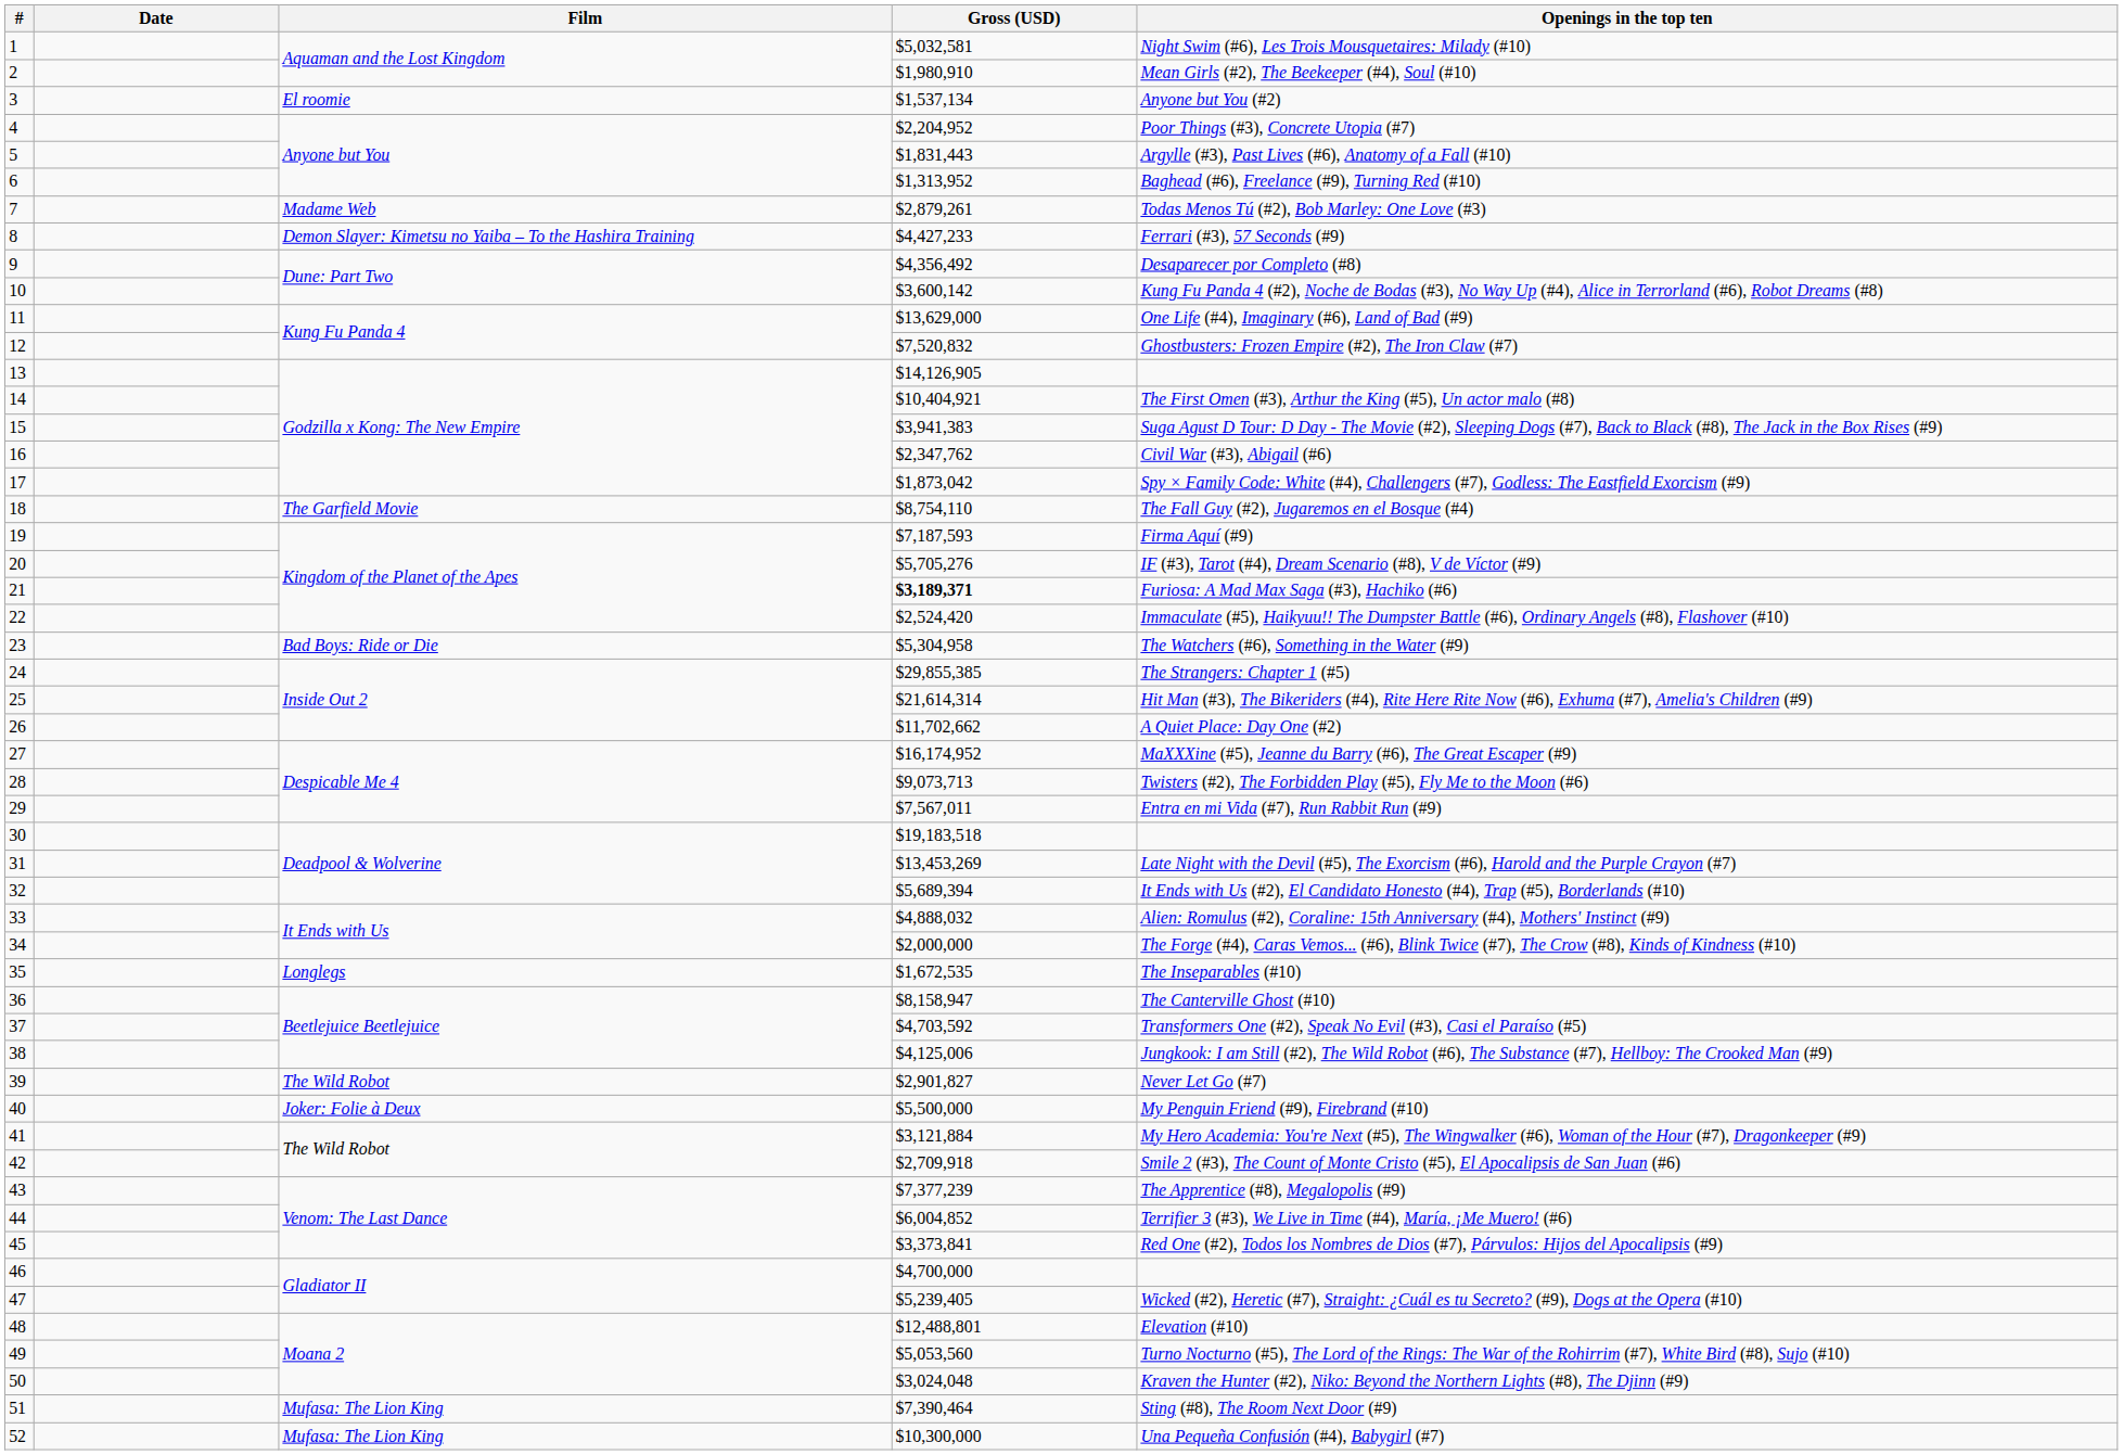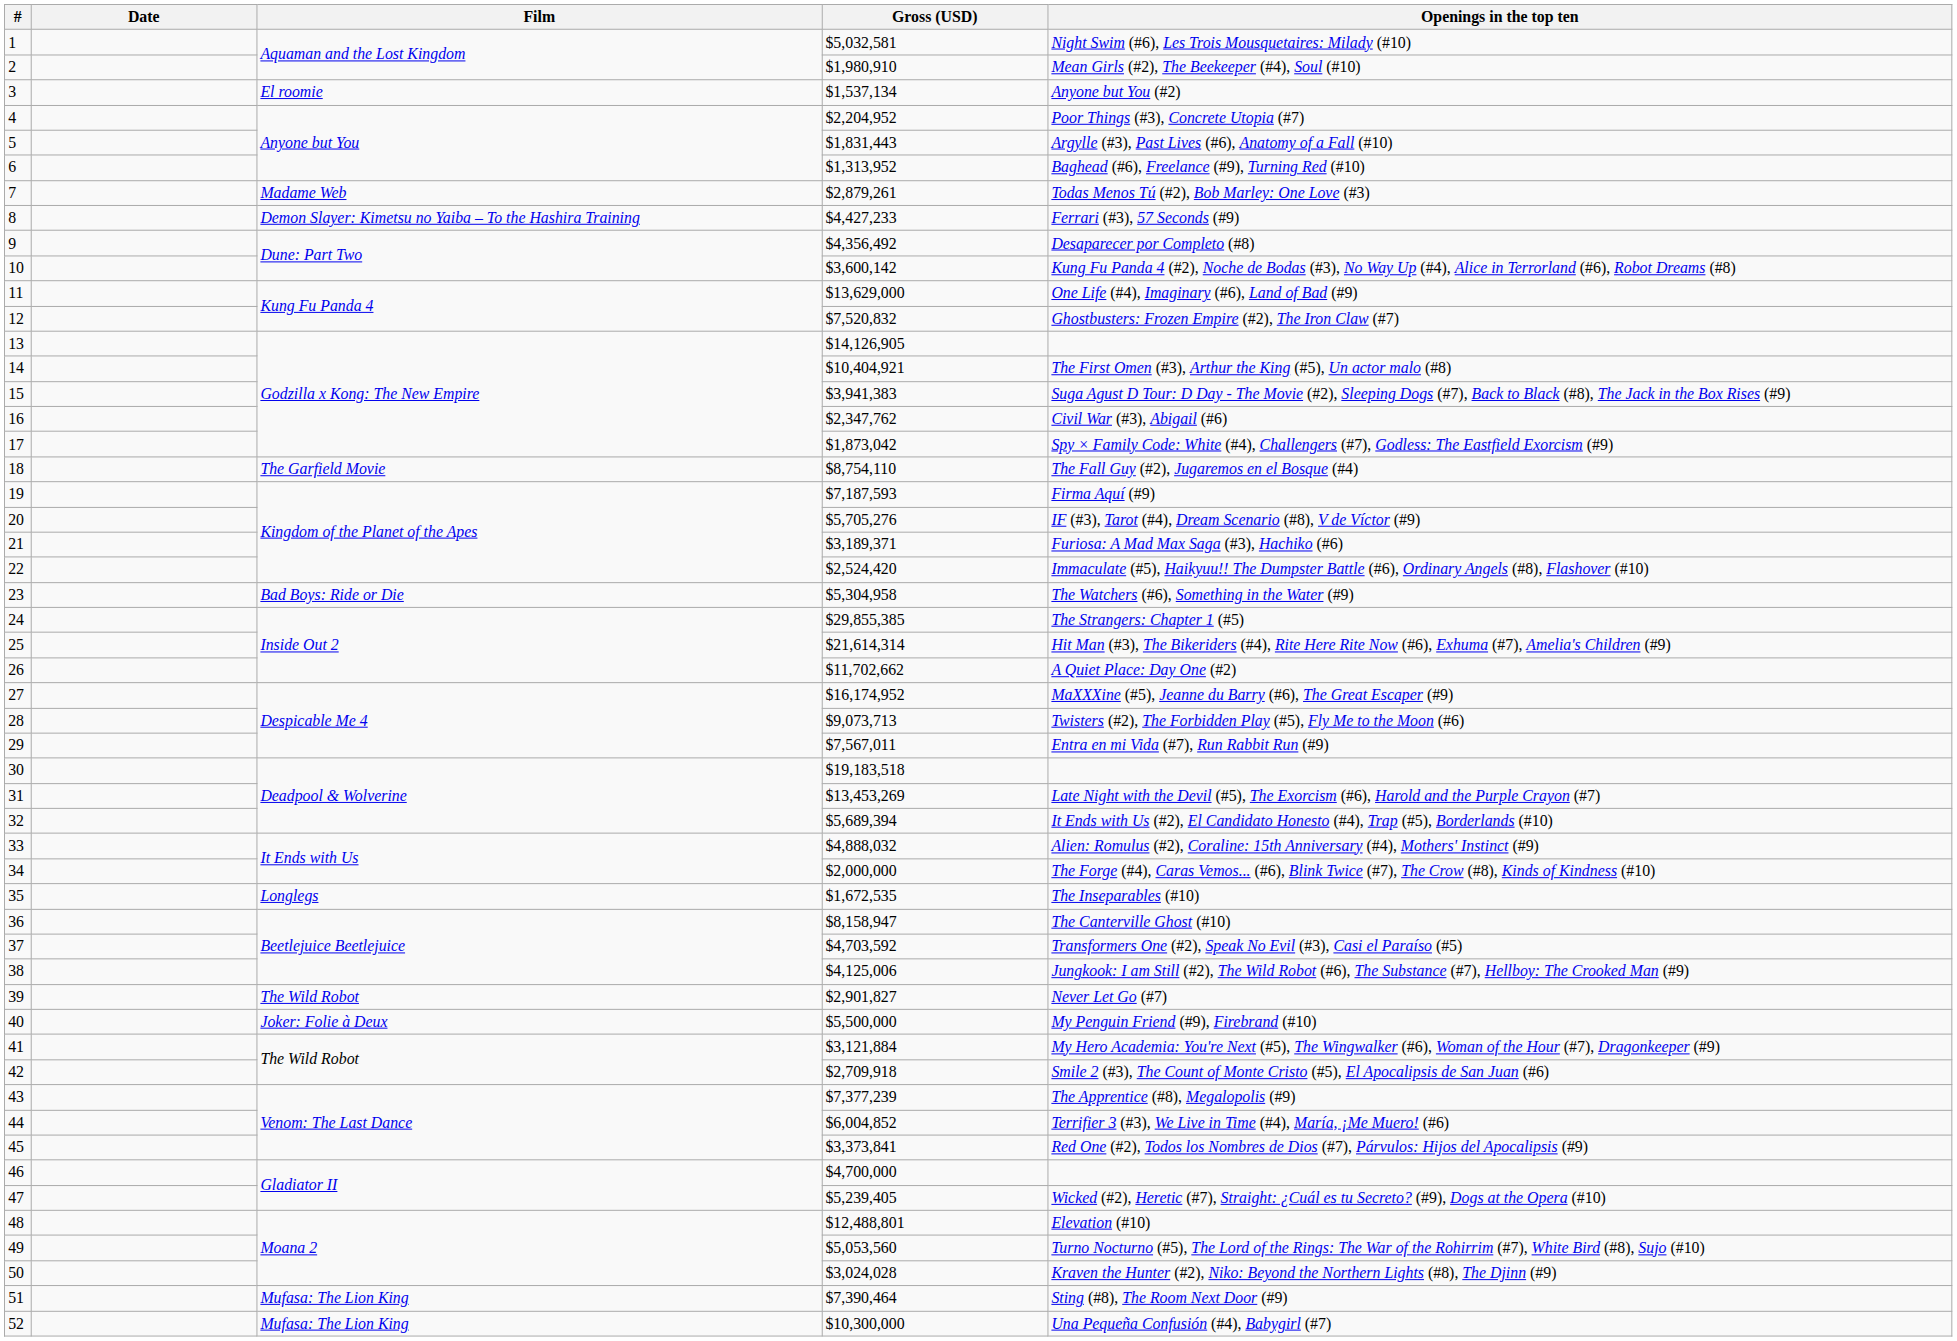 <table class="wikitable sortable">
 <tr>
 <th style="width:1%;">#</th>
 <th style="width:10%;">Date</th>
 <th style="width:25%;">Film</th>
 <th style="width:10%;">Gross (USD)</th>
 <th style="width:40%;">Openings in the top ten</th>
 </tr>
 <tr>
 <td>1</td>
 <td></td>
 <td rowspan="2"><em><a href='#'>Aquaman and the Lost Kingdom</a></em></td>
 <td>$5,032,581</td>
 <td><em><a href='#'>Night Swim</a></em> (#6), <em><a href='#'>Les Trois Mousquetaires: Milady</a></em> (#10)</td>
 </tr>
 <tr>
 <td>2</td>
 <td></td>
 <td>$1,980,910</td>
 <td><em><a href='#'>Mean Girls</a></em> (#2), <em><a href='#'>The Beekeeper</a></em> (#4), <em><a href='#'>Soul</a></em> (#10)</td>
 </tr>
 <tr>
 <td>3</td>
 <td></td>
 <td><em><a href='#'>El roomie</a></em></td>
 <td>$1,537,134</td>
 <td><em><a href='#'>Anyone but You</a></em> (#2)</td>
 </tr>
 <tr>
 <td>4</td>
 <td></td>
 <td rowspan="3"><em><a href='#'>Anyone but You</a></em></td>
 <td>$2,204,952</td>
 <td><em><a href='#'>Poor Things</a></em> (#3), <em><a href='#'>Concrete Utopia</a></em> (#7)</td>
 </tr>
 <tr>
 <td>5</td>
 <td></td>
 <td>$1,831,443</td>
 <td><em><a href='#'>Argylle</a></em> (#3), <em><a href='#'>Past Lives</a></em> (#6), <em><a href='#'>Anatomy of a Fall</a></em> (#10)</td>
 </tr>
 <tr>
 <td>6</td>
 <td></td>
 <td>$1,313,952</td>
 <td><em><a href='#'>Baghead</a></em> (#6), <em><a href='#'>Freelance</a></em> (#9), <em><a href='#'>Turning Red</a></em> (#10)</td>
 </tr>
 <tr>
 <td>7</td>
 <td></td>
 <td><em><a href='#'>Madame Web</a></em></td>
 <td>$2,879,261</td>
 <td><em><a href='#'>Todas Menos Tú</a></em> (#2), <em><a href='#'>Bob Marley: One Love</a></em> (#3)</td>
 </tr>
 <tr>
 <td>8</td>
 <td></td>
 <td><em><a href='#'>Demon Slayer: Kimetsu no Yaiba – To the Hashira Training</a></em></td>
 <td>$4,427,233</td>
 <td><em><a href='#'>Ferrari</a></em> (#3), <em><a href='#'>57 Seconds</a></em> (#9)</td>
 </tr>
 <tr>
 <td>9</td>
 <td></td>
 <td rowspan="2"><em><a href='#'>Dune: Part Two</a></em></td>
 <td>$4,356,492</td>
 <td><em><a href='#'>Desaparecer por Completo</a></em> (#8)</td>
 </tr>
 <tr>
 <td>10</td>
 <td></td>
 <td>$3,600,142</td>
 <td><em><a href='#'>Kung Fu Panda 4</a></em> (#2), <em><a href='#'>Noche de Bodas</a></em> (#3), <em><a href='#'>No Way Up</a></em> (#4), <em><a href='#'>Alice in Terrorland</a></em> (#6), <em><a href='#'>Robot Dreams</a></em> (#8)</td>
 </tr>
 <tr>
 <td>11</td>
 <td></td>
 <td rowspan="2"><em><a href='#'>Kung Fu Panda 4</a></em></td>
 <td>$13,629,000</td>
 <td><em><a href='#'>One Life</a></em> (#4), <em><a href='#'>Imaginary</a></em> (#6), <em><a href='#'>Land of Bad</a></em> (#9)</td>
 </tr>
 <tr>
 <td>12</td>
 <td></td>
 <td>$7,520,832</td>
 <td><em><a href='#'>Ghostbusters: Frozen Empire</a></em> (#2), <em><a href='#'>The Iron Claw</a></em> (#7)</td>
 </tr>
 <tr>
 <td>13</td>
 <td></td>
 <td rowspan="5"><em><a href='#'>Godzilla x Kong: The New Empire</a></em></td>
 <td>$14,126,905</td>
 <td></td>
 </tr>
 <tr>
 <td>14</td>
 <td></td>
 <td>$10,404,921</td>
 <td><em><a href='#'>The First Omen</a></em> (#3), <em><a href='#'>Arthur the King</a></em> (#5), <em><a href='#'>Un actor malo</a></em> (#8)</td>
 </tr>
 <tr>
 <td>15</td>
 <td></td>
 <td>$3,941,383</td>
 <td><em><a href='#'>Suga Agust D Tour: D Day - The Movie</a></em> (#2), <em><a href='#'>Sleeping Dogs</a></em> (#7), <em><a href='#'>Back to Black</a></em> (#8), <em><a href='#'>The Jack in the Box Rises</a></em> (#9)</td>
 </tr>
 <tr>
 <td>16</td>
 <td></td>
 <td>$2,347,762</td>
 <td><em><a href='#'>Civil War</a></em> (#3), <em><a href='#'>Abigail</a></em> (#6)</td>
 </tr>
 <tr>
 <td>17</td>
 <td></td>
 <td>$1,873,042</td>
 <td><em><a href='#'>Spy × Family Code: White</a></em> (#4), <em><a href='#'>Challengers</a></em> (#7), <em><a href='#'>Godless: The Eastfield Exorcism</a></em> (#9)</td>
 </tr>
 <tr>
 <td>18</td>
 <td></td>
 <td><em><a href='#'>The Garfield Movie</a></em></td>
 <td>$8,754,110</td>
 <td><em><a href='#'>The Fall Guy</a></em> (#2), <em><a href='#'>Jugaremos en el Bosque</a></em> (#4)</td>
 </tr>
 <tr>
 <td>19</td>
 <td></td>
 <td rowspan="4"><em><a href='#'>Kingdom of the Planet of the Apes</a></em></td>
 <td>$7,187,593</td>
 <td><em><a href='#'>Firma Aquí</a></em> (#9)</td>
 </tr>
 <tr>
 <td>20</td>
 <td></td>
 <td>$5,705,276</td>
 <td><em><a href='#'>IF</a></em> (#3), <em><a href='#'>Tarot</a></em> (#4), <em><a href='#'>Dream Scenario</a></em> (#8), <em><a href='#'>V de Víctor</a></em> (#9)</td>
 </tr>
 <tr>
 <td>21</td>
 <td></td>
-<td><strong>$3,189,371</strong></td>
+<td>$3,189,371</td>
 <td><em><a href='#'>Furiosa: A Mad Max Saga</a></em> (#3), <em><a href='#'>Hachiko</a></em> (#6)</td>
 </tr>
 <tr>
 <td>22</td>
 <td></td>
 <td>$2,524,420</td>
 <td><em><a href='#'>Immaculate</a></em> (#5), <em><a href='#'>Haikyuu!! The Dumpster Battle</a></em> (#6), <em><a href='#'>Ordinary Angels</a></em> (#8), <em><a href='#'>Flashover</a></em> (#10)</td>
 </tr>
 <tr>
 <td>23</td>
 <td></td>
 <td><em><a href='#'>Bad Boys: Ride or Die</a></em></td>
 <td>$5,304,958</td>
 <td><em><a href='#'>The Watchers</a></em> (#6), <em><a href='#'>Something in the Water</a></em> (#9)</td>
 </tr>
 <tr>
 <td>24</td>
 <td></td>
 <td rowspan="3"><em><a href='#'>Inside Out 2</a></em></td>
 <td>$29,855,385</td>
 <td><em><a href='#'>The Strangers: Chapter 1</a></em> (#5)</td>
 </tr>
 <tr>
 <td>25</td>
 <td></td>
 <td>$21,614,314</td>
 <td><em><a href='#'>Hit Man</a></em> (#3), <em><a href='#'>The Bikeriders</a></em> (#4), <em><a href='#'>Rite Here Rite Now</a></em> (#6), <em><a href='#'>Exhuma</a></em> (#7), <em><a href='#'>Amelia's Children</a></em> (#9)</td>
 </tr>
 <tr>
 <td>26</td>
 <td></td>
 <td>$11,702,662</td>
 <td><em><a href='#'>A Quiet Place: Day One</a></em> (#2)</td>
 </tr>
 <tr>
 <td>27</td>
 <td></td>
 <td rowspan="3"><em><a href='#'>Despicable Me 4</a></em></td>
 <td>$16,174,952</td>
 <td><em><a href='#'>MaXXXine</a></em> (#5), <em><a href='#'>Jeanne du Barry</a></em> (#6), <em><a href='#'>The Great Escaper</a></em> (#9)</td>
 </tr>
 <tr>
 <td>28</td>
 <td></td>
 <td>$9,073,713</td>
 <td><em><a href='#'>Twisters</a></em> (#2), <em><a href='#'>The Forbidden Play</a></em> (#5), <em><a href='#'>Fly Me to the Moon</a></em> (#6)</td>
 </tr>
 <tr>
 <td>29</td>
 <td></td>
 <td>$7,567,011</td>
 <td><em><a href='#'>Entra en mi Vida</a></em> (#7), <em><a href='#'>Run Rabbit Run</a></em> (#9)</td>
 </tr>
 <tr>
 <td>30</td>
 <td></td>
 <td rowspan="3"><em><a href='#'>Deadpool & Wolverine</a></em></td>
 <td>$19,183,518</td>
 <td></td>
 </tr>
 <tr>
 <td>31</td>
 <td></td>
 <td>$13,453,269</td>
 <td><em><a href='#'>Late Night with the Devil</a></em> (#5), <em><a href='#'>The Exorcism</a></em> (#6), <em><a href='#'>Harold and the Purple Crayon</a></em> (#7)</td>
 </tr>
 <tr>
 <td>32</td>
 <td></td>
 <td>$5,689,394</td>
 <td><em><a href='#'>It Ends with Us</a></em> (#2), <em><a href='#'>El Candidato Honesto</a></em> (#4), <em><a href='#'>Trap</a></em> (#5), <em><a href='#'>Borderlands</a></em> (#10)</td>
 </tr>
 <tr>
 <td>33</td>
 <td></td>
 <td rowspan="2"><em><a href='#'>It Ends with Us</a></em></td>
 <td>$4,888,032</td>
 <td><em><a href='#'>Alien: Romulus</a></em> (#2), <em><a href='#'>Coraline: 15th Anniversary</a></em> (#4), <em><a href='#'>Mothers' Instinct</a></em> (#9)</td>
 </tr>
 <tr>
 <td>34</td>
 <td></td>
 <td>$2,000,000</td>
 <td><em><a href='#'>The Forge</a></em> (#4), <em><a href='#'>Caras Vemos...</a></em> (#6), <em><a href='#'>Blink Twice</a></em> (#7), <em><a href='#'>The Crow</a></em> (#8), <em><a href='#'>Kinds of Kindness</a></em> (#10)</td>
 </tr>
 <tr>
 <td>35</td>
 <td></td>
 <td><em><a href='#'>Longlegs</a></em></td>
 <td>$1,672,535</td>
 <td><em><a href='#'>The Inseparables</a></em> (#10)</td>
 </tr>
 <tr>
 <td>36</td>
 <td></td>
 <td rowspan="3"><em><a href='#'>Beetlejuice Beetlejuice</a></em></td>
 <td>$8,158,947</td>
 <td><em><a href='#'>The Canterville Ghost</a></em> (#10)</td>
 </tr>
 <tr>
 <td>37</td>
 <td></td>
 <td>$4,703,592</td>
 <td><em><a href='#'>Transformers One</a></em> (#2), <em><a href='#'>Speak No Evil</a></em> (#3), <em><a href='#'>Casi el Paraíso</a></em> (#5)</td>
 </tr>
 <tr>
 <td>38</td>
 <td></td>
 <td>$4,125,006</td>
 <td><em><a href='#'>Jungkook: I am Still</a></em> (#2), <em><a href='#'>The Wild Robot</a></em> (#6), <em><a href='#'>The Substance</a></em> (#7), <em><a href='#'>Hellboy: The Crooked Man</a></em> (#9)</td>
 </tr>
 <tr>
 <td>39</td>
 <td></td>
 <td><em><a href='#'>The Wild Robot</a></em></td>
 <td>$2,901,827</td>
 <td><em><a href='#'>Never Let Go</a></em> (#7)</td>
 </tr>
 <tr>
 <td>40</td>
 <td></td>
 <td><em><a href='#'>Joker: Folie à Deux</a></em></td>
 <td>$5,500,000</td>
 <td><em><a href='#'>My Penguin Friend</a></em> (#9), <em><a href='#'>Firebrand</a></em> (#10)</td>
 </tr>
 <tr>
 <td>41</td>
 <td></td>
 <td rowspan="2"><em>The Wild Robot</em></td>
 <td>$3,121,884</td>
 <td><em><a href='#'>My Hero Academia: You're Next</a></em> (#5), <em><a href='#'>The Wingwalker</a></em> (#6), <em><a href='#'>Woman of the Hour</a></em> (#7), <em><a href='#'>Dragonkeeper</a></em> (#9)</td>
 </tr>
 <tr>
 <td>42</td>
 <td></td>
 <td>$2,709,918</td>
 <td><em><a href='#'>Smile 2</a></em> (#3), <em><a href='#'>The Count of Monte Cristo</a></em> (#5), <em><a href='#'>El Apocalipsis de San Juan</a></em> (#6)</td>
 </tr>
 <tr>
 <td>43</td>
 <td></td>
 <td rowspan="3"><em><a href='#'>Venom: The Last Dance</a></em></td>
 <td>$7,377,239</td>
 <td><em><a href='#'>The Apprentice</a></em> (#8), <em><a href='#'>Megalopolis</a></em> (#9)</td>
 </tr>
 <tr>
 <td>44</td>
 <td></td>
 <td>$6,004,852</td>
 <td><em><a href='#'>Terrifier 3</a></em> (#3), <em><a href='#'>We Live in Time</a></em> (#4), <em><a href='#'>María, ¡Me Muero!</a></em> (#6)</td>
 </tr>
 <tr>
 <td>45</td>
 <td></td>
 <td>$3,373,841</td>
 <td><em><a href='#'>Red One</a></em> (#2), <em><a href='#'>Todos los Nombres de Dios</a></em> (#7), <em><a href='#'>Párvulos: Hijos del Apocalipsis</a></em> (#9)</td>
 </tr>
 <tr>
 <td>46</td>
 <td></td>
 <td rowspan="2"><em><a href='#'>Gladiator II</a></em></td>
 <td>$4,700,000</td>
 <td></td>
 </tr>
 <tr>
 <td>47</td>
 <td></td>
 <td>$5,239,405</td>
 <td><em><a href='#'>Wicked</a></em> (#2), <em><a href='#'>Heretic</a></em> (#7), <em><a href='#'>Straight: ¿Cuál es tu Secreto?</a></em> (#9), <em><a href='#'>Dogs at the Opera</a></em> (#10)</td>
 </tr>
 <tr>
 <td>48</td>
 <td></td>
 <td rowspan="3"><em><a href='#'>Moana 2</a></em></td>
 <td>$12,488,801</td>
 <td><em><a href='#'>Elevation</a></em> (#10)</td>
 </tr>
 <tr>
 <td>49</td>
 <td></td>
 <td>$5,053,560</td>
 <td><em><a href='#'>Turno Nocturno</a></em> (#5), <em><a href='#'>The Lord of the Rings: The War of the Rohirrim</a></em> (#7), <em><a href='#'>White Bird</a></em> (#8), <em><a href='#'>Sujo</a></em> (#10)</td>
 </tr>
 <tr>
 <td>50</td>
 <td></td>
-<td>$3,024,048</td>
+<td>$3,024,028</td>
 <td><em><a href='#'>Kraven the Hunter</a></em> (#2), <em><a href='#'>Niko: Beyond the Northern Lights</a></em> (#8), <em><a href='#'>The Djinn</a></em> (#9)</td>
 </tr>
 <tr>
 <td>51</td>
 <td></td>
 <td><em><a href='#'>Mufasa: The Lion King</a></em></td>
 <td>$7,390,464</td>
 <td><em><a href='#'>Sting</a></em> (#8), <em><a href='#'>The Room Next Door</a></em> (#9)</td>
 </tr>
 <tr>
 <td>52</td>
 <td></td>
 <td><em><a href='#'>Mufasa: The Lion King</a></em></td>
 <td>$10,300,000</td>
 <td><em><a href='#'>Una Pequeña Confusión</a></em> (#4), <em><a href='#'>Babygirl</a></em> (#7)</td>
 </tr>
 </table>
